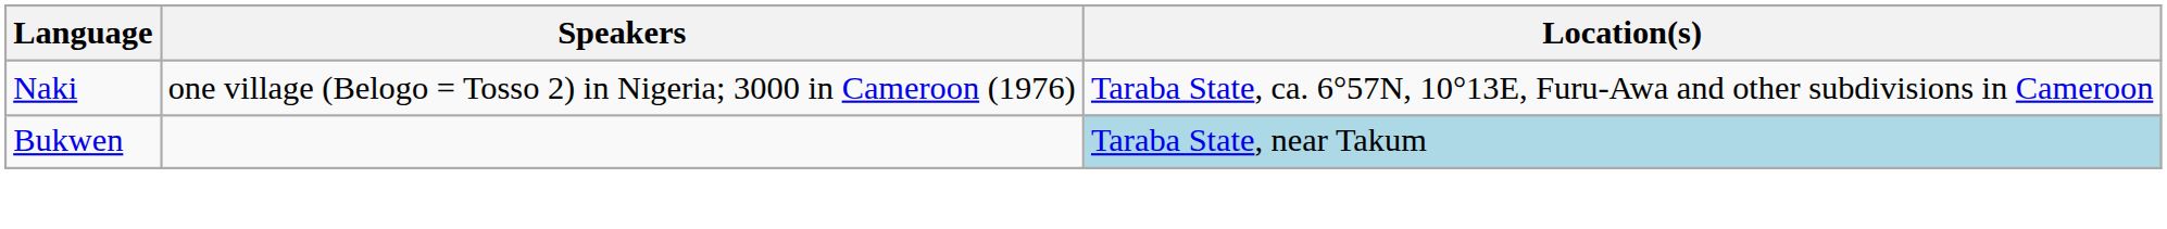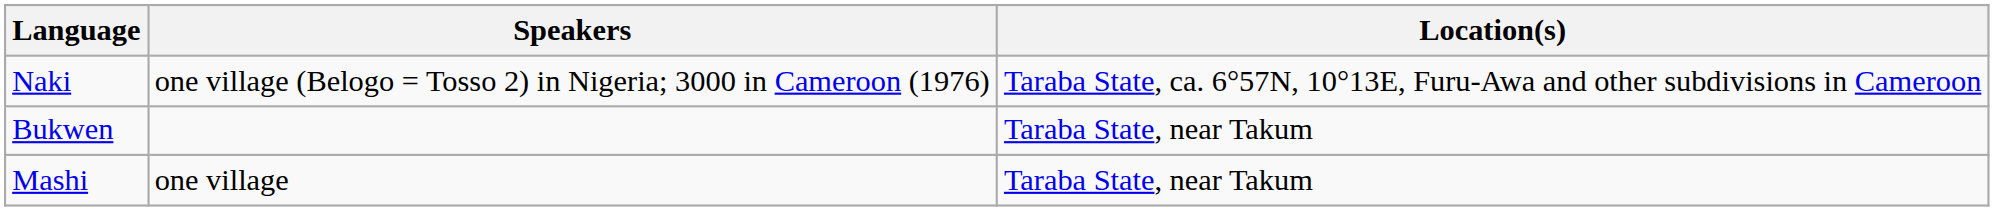 <table class="wikitable sortable" | style="font-size: 90%;" |>
 <tr>
 <th>Language</th>
 <th>Speakers</th>
 <th>Location(s)</th>
 </tr>
 <tr>
 <td><a href='#'>Naki</a></td>
 <td>one village (Belogo = Tosso 2) in Nigeria; 3000 in <a href='#'>Cameroon</a> (1976)</td>
 <td><a href='#'>Taraba State</a>, ca. 6°57N, 10°13E, Furu-Awa and other subdivisions in <a href='#'>Cameroon</a></td>
 </tr>
 <tr>
 <td><a href='#'>Bukwen</a></td>
 <td></td>
-<td style="background: lightblue;"><a href='#'>Taraba State</a>, near Takum</td>
+<td><a href='#'>Taraba State</a>, near Takum</td>
+</tr>
+<tr>
+<td><a href='#'>Mashi</a></td>
+<td>one village</td>
+<td><a href='#'>Taraba State</a>, near Takum</td>
 </tr>
 </table>
